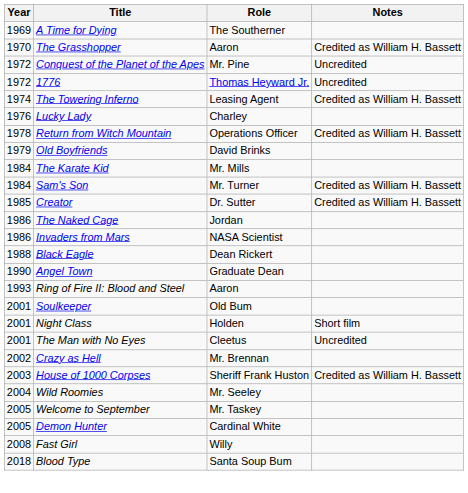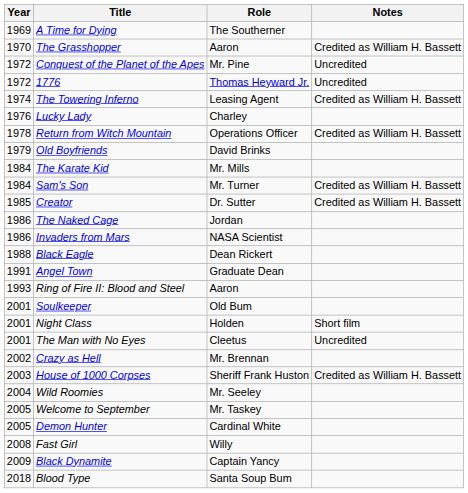 <table class="wikitable sortable">
 <tr>
 <th>Year</th>
 <th>Title</th>
 <th>Role</th>
 <th>Notes</th>
 </tr>
 <tr>
 <td>1969</td>
 <td><em><a href='#'>A Time for Dying</a></em></td>
 <td>The Southerner</td>
 <td></td>
 </tr>
 <tr>
 <td>1970</td>
 <td><em><a href='#'>The Grasshopper</a></em></td>
 <td>Aaron</td>
 <td>Credited as William H. Bassett</td>
 </tr>
 <tr>
 <td>1972</td>
 <td><em><a href='#'>Conquest of the Planet of the Apes</a></em></td>
 <td>Mr. Pine</td>
 <td>Uncredited</td>
 </tr>
 <tr>
 <td>1972</td>
 <td><em><a href='#'>1776</a></em></td>
 <td><a href='#'>Thomas Heyward Jr.</a></td>
 <td>Uncredited</td>
 </tr>
 <tr>
 <td>1974</td>
 <td><em><a href='#'>The Towering Inferno</a></em></td>
 <td>Leasing Agent</td>
 <td>Credited as William H. Bassett</td>
 </tr>
 <tr>
 <td>1976</td>
 <td><em><a href='#'>Lucky Lady</a></em></td>
 <td>Charley</td>
 <td></td>
 </tr>
 <tr>
 <td>1978</td>
 <td><em><a href='#'>Return from Witch Mountain</a></em></td>
 <td>Operations Officer</td>
 <td>Credited as William H. Bassett</td>
 </tr>
 <tr>
 <td>1979</td>
 <td><em><a href='#'>Old Boyfriends</a></em></td>
 <td>David Brinks</td>
 <td></td>
 </tr>
 <tr>
 <td>1984</td>
 <td><em><a href='#'>The Karate Kid</a></em></td>
 <td>Mr. Mills</td>
 <td></td>
 </tr>
 <tr>
 <td>1984</td>
 <td><em><a href='#'>Sam's Son</a></em></td>
 <td>Mr. Turner</td>
 <td>Credited as William H. Bassett</td>
 </tr>
 <tr>
 <td>1985</td>
 <td><em><a href='#'>Creator</a></em></td>
 <td>Dr. Sutter</td>
 <td>Credited as William H. Bassett</td>
 </tr>
 <tr>
 <td>1986</td>
 <td><em><a href='#'>The Naked Cage</a></em></td>
 <td>Jordan</td>
 <td></td>
 </tr>
 <tr>
 <td>1986</td>
 <td><em><a href='#'>Invaders from Mars</a></em></td>
 <td>NASA Scientist</td>
 <td></td>
 </tr>
 <tr>
 <td>1988</td>
 <td><em><a href='#'>Black Eagle</a></em></td>
 <td>Dean Rickert</td>
 <td></td>
 </tr>
 <tr>
-<td>1990</td>
+<td>1991</td>
 <td><em><a href='#'>Angel Town</a></em></td>
 <td>Graduate Dean</td>
 <td></td>
 </tr>
 <tr>
 <td>1993</td>
 <td><em>Ring of Fire II: Blood and Steel</em></td>
 <td>Aaron</td>
 <td></td>
 </tr>
 <tr>
 <td>2001</td>
 <td><em><a href='#'>Soulkeeper</a></em></td>
 <td>Old Bum</td>
 <td></td>
 </tr>
 <tr>
 <td>2001</td>
 <td><em>Night Class</em></td>
 <td>Holden</td>
 <td>Short film</td>
 </tr>
 <tr>
 <td>2001</td>
 <td><em>The Man with No Eyes</em></td>
 <td>Cleetus</td>
 <td>Uncredited</td>
 </tr>
 <tr>
 <td>2002</td>
 <td><em><a href='#'>Crazy as Hell</a></em></td>
 <td>Mr. Brennan</td>
 <td></td>
 </tr>
 <tr>
 <td>2003</td>
 <td><em><a href='#'>House of 1000 Corpses</a></em></td>
 <td>Sheriff Frank Huston</td>
 <td>Credited as William H. Bassett</td>
 </tr>
 <tr>
 <td>2004</td>
 <td><em>Wild Roomies</em></td>
 <td>Mr. Seeley</td>
 <td></td>
 </tr>
 <tr>
 <td>2005</td>
 <td><em>Welcome to September</em></td>
 <td>Mr. Taskey</td>
 <td></td>
 </tr>
 <tr>
 <td>2005</td>
 <td><em><a href='#'>Demon Hunter</a></em></td>
 <td>Cardinal White</td>
 <td></td>
 </tr>
 <tr>
 <td>2008</td>
 <td><em>Fast Girl</em></td>
 <td>Willy</td>
 <td></td>
 </tr>
 <tr>
+<td>2009</td>
+<td><em><a href='#'>Black Dynamite</a></em></td>
+<td>Captain Yancy</td>
+<td></td>
+</tr>
+<tr>
 <td>2018</td>
 <td><em>Blood Type</em></td>
 <td>Santa Soup Bum</td>
 <td></td>
 </tr>
 </table>
